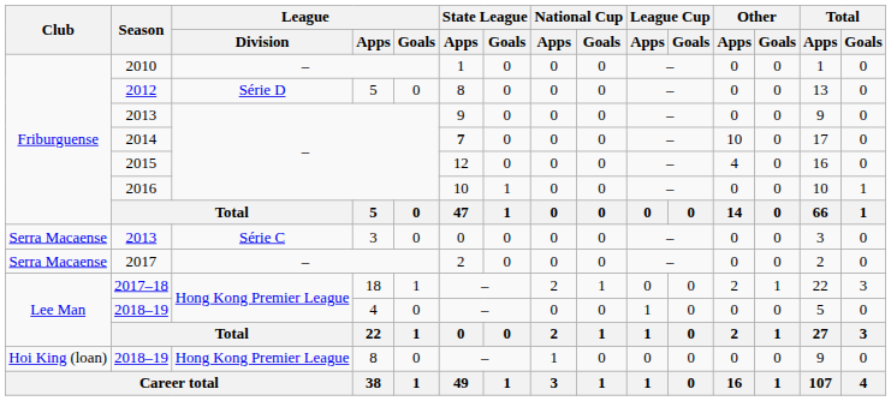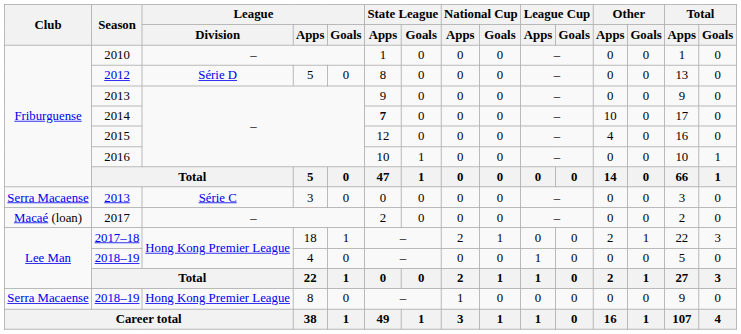 <table class="wikitable" style="text-align: center">
 <tr>
 <th rowspan="2">Club</th>
 <th rowspan="2">Season</th>
 <th colspan="3">League</th>
 <th colspan="2">State League</th>
 <th colspan="2">National Cup</th>
 <th colspan="2">League Cup</th>
 <th colspan="2">Other</th>
 <th colspan="2">Total</th>
 </tr>
 <tr>
 <th>Division</th>
 <th>Apps</th>
 <th>Goals</th>
 <th>Apps</th>
 <th>Goals</th>
 <th>Apps</th>
 <th>Goals</th>
 <th>Apps</th>
 <th>Goals</th>
 <th>Apps</th>
 <th>Goals</th>
 <th>Apps</th>
 <th>Goals</th>
 </tr>
 <tr>
 <td rowspan="7"><a href='#'>Friburguense</a></td>
 <td>2010</td>
 <td colspan="3">–</td>
 <td>1</td>
 <td>0</td>
 <td>0</td>
 <td>0</td>
 <td colspan="2">–</td>
 <td>0</td>
 <td>0</td>
 <td>1</td>
 <td>0</td>
 </tr>
 <tr>
 <td><a href='#'>2012</a></td>
 <td><a href='#'>Série D</a></td>
 <td>5</td>
 <td>0</td>
 <td>8</td>
 <td>0</td>
 <td>0</td>
 <td>0</td>
 <td colspan="2">–</td>
 <td>0</td>
 <td>0</td>
 <td>13</td>
 <td>0</td>
 </tr>
 <tr>
 <td>2013</td>
 <td colspan="3" rowspan="4">–</td>
 <td>9</td>
 <td>0</td>
 <td>0</td>
 <td>0</td>
 <td colspan="2">–</td>
 <td>0</td>
 <td>0</td>
 <td>9</td>
 <td>0</td>
 </tr>
 <tr>
 <td>2014</td>
 <td><strong>7</strong></td>
 <td>0</td>
 <td>0</td>
 <td>0</td>
 <td colspan="2">–</td>
 <td>10</td>
 <td>0</td>
 <td>17</td>
 <td>0</td>
 </tr>
 <tr>
 <td>2015</td>
 <td>12</td>
 <td>0</td>
 <td>0</td>
 <td>0</td>
 <td colspan="2">–</td>
 <td>4</td>
 <td>0</td>
 <td>16</td>
 <td>0</td>
 </tr>
 <tr>
 <td>2016</td>
 <td>10</td>
 <td>1</td>
 <td>0</td>
 <td>0</td>
 <td colspan="2">–</td>
 <td>0</td>
 <td>0</td>
 <td>10</td>
 <td>1</td>
 </tr>
 <tr>
 <th colspan="2"><strong>Total</strong></th>
 <th>5</th>
 <th>0</th>
 <th>47</th>
 <th>1</th>
 <th>0</th>
 <th>0</th>
 <th>0</th>
 <th>0</th>
 <th>14</th>
 <th>0</th>
 <th>66</th>
 <th>1</th>
 </tr>
 <tr>
 <td><a href='#'>Serra Macaense</a></td>
 <td><a href='#'>2013</a></td>
 <td><a href='#'>Série C</a></td>
 <td>3</td>
 <td>0</td>
 <td>0</td>
 <td>0</td>
 <td>0</td>
 <td>0</td>
 <td colspan="2">–</td>
 <td>0</td>
 <td>0</td>
 <td>3</td>
 <td>0</td>
 </tr>
 <tr>
-<td><a href='#'>Serra Macaense</a></td>
+<td><a href='#'>Macaé</a> (loan)</td>
 <td>2017</td>
 <td colspan="3">–</td>
 <td>2</td>
 <td>0</td>
 <td>0</td>
 <td>0</td>
 <td colspan="2">–</td>
 <td>0</td>
 <td>0</td>
 <td>2</td>
 <td>0</td>
 </tr>
 <tr>
 <td rowspan="3"><a href='#'>Lee Man</a></td>
 <td><a href='#'>2017–18</a></td>
 <td rowspan="2"><a href='#'>Hong Kong Premier League</a></td>
 <td>18</td>
 <td>1</td>
 <td colspan="2">–</td>
 <td>2</td>
 <td>1</td>
 <td>0</td>
 <td>0</td>
 <td>2</td>
 <td>1</td>
 <td>22</td>
 <td>3</td>
 </tr>
 <tr>
 <td><a href='#'>2018–19</a></td>
 <td>4</td>
 <td>0</td>
 <td colspan="2">–</td>
 <td>0</td>
 <td>0</td>
 <td>1</td>
 <td>0</td>
 <td>0</td>
 <td>0</td>
 <td>5</td>
 <td>0</td>
 </tr>
 <tr>
 <th colspan="2"><strong>Total</strong></th>
 <th>22</th>
 <th>1</th>
 <th>0</th>
 <th>0</th>
 <th>2</th>
 <th>1</th>
 <th>1</th>
 <th>0</th>
 <th>2</th>
 <th>1</th>
 <th>27</th>
 <th>3</th>
 </tr>
 <tr>
-<td><a href='#'>Hoi King</a> (loan)</td>
+<td><a href='#'>Serra Macaense</a></td>
 <td><a href='#'>2018–19</a></td>
 <td><a href='#'>Hong Kong Premier League</a></td>
 <td>8</td>
 <td>0</td>
 <td colspan="2">–</td>
 <td>1</td>
 <td>0</td>
 <td>0</td>
 <td>0</td>
 <td>0</td>
 <td>0</td>
 <td>9</td>
 <td>0</td>
 </tr>
 <tr>
 <th colspan="3"><strong>Career total</strong></th>
 <th>38</th>
 <th>1</th>
 <th>49</th>
 <th>1</th>
 <th>3</th>
 <th>1</th>
 <th>1</th>
 <th>0</th>
 <th>16</th>
 <th>1</th>
 <th>107</th>
 <th>4</th>
 </tr>
 </table>
